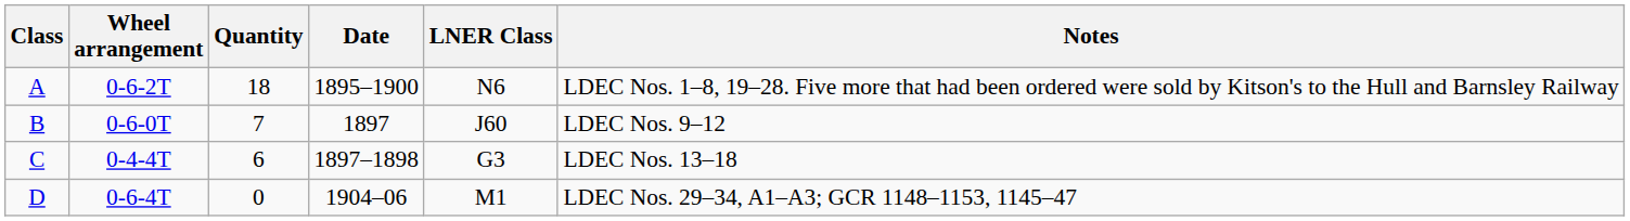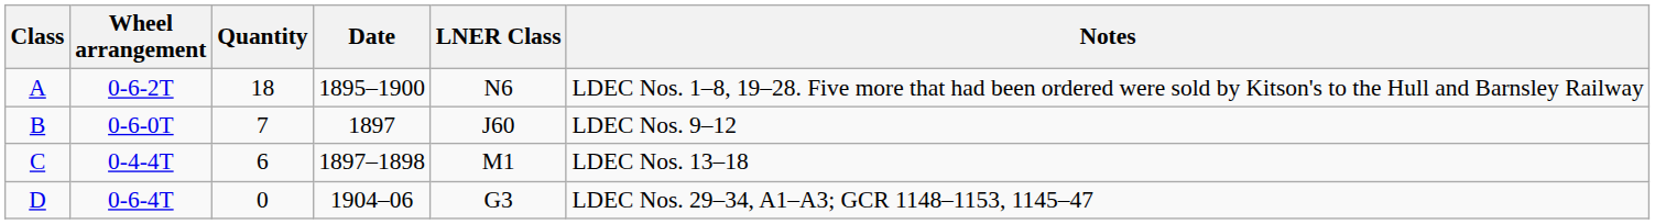 <table class="wikitable" style=text-align:center>
 <tr>
 <th>Class</th>
 <th>Wheel<br>arrangement</th>
 <th>Quantity</th>
 <th>Date</th>
 <th>LNER Class</th>
 <th>Notes</th>
 </tr>
 <tr>
 <td><a href='#'>A</a></td>
 <td><a href='#'>0-6-2T</a></td>
 <td>18</td>
 <td>1895–1900</td>
 <td>N6</td>
 <td align=left> LDEC Nos. 1–8, 19–28. Five more that had been ordered were sold by Kitson's to the Hull and Barnsley Railway</td>
 </tr>
 <tr>
 <td><a href='#'>B</a></td>
 <td><a href='#'>0-6-0T</a></td>
 <td>7</td>
 <td>1897</td>
 <td>J60</td>
 <td align=left> LDEC Nos. 9–12</td>
 </tr>
 <tr>
 <td><a href='#'>C</a></td>
 <td><a href='#'>0-4-4T</a></td>
 <td>6</td>
 <td>1897–1898</td>
-<td>G3</td>
+<td>M1</td>
 <td align=left> LDEC Nos. 13–18</td>
 </tr>
 <tr>
 <td><a href='#'>D</a></td>
 <td><a href='#'>0-6-4T</a></td>
 <td>0</td>
 <td>1904–06</td>
-<td>M1</td>
+<td>G3</td>
 <td align=left> LDEC Nos. 29–34, A1–A3; GCR 1148–1153, 1145–47</td>
 </tr>
 </table>
